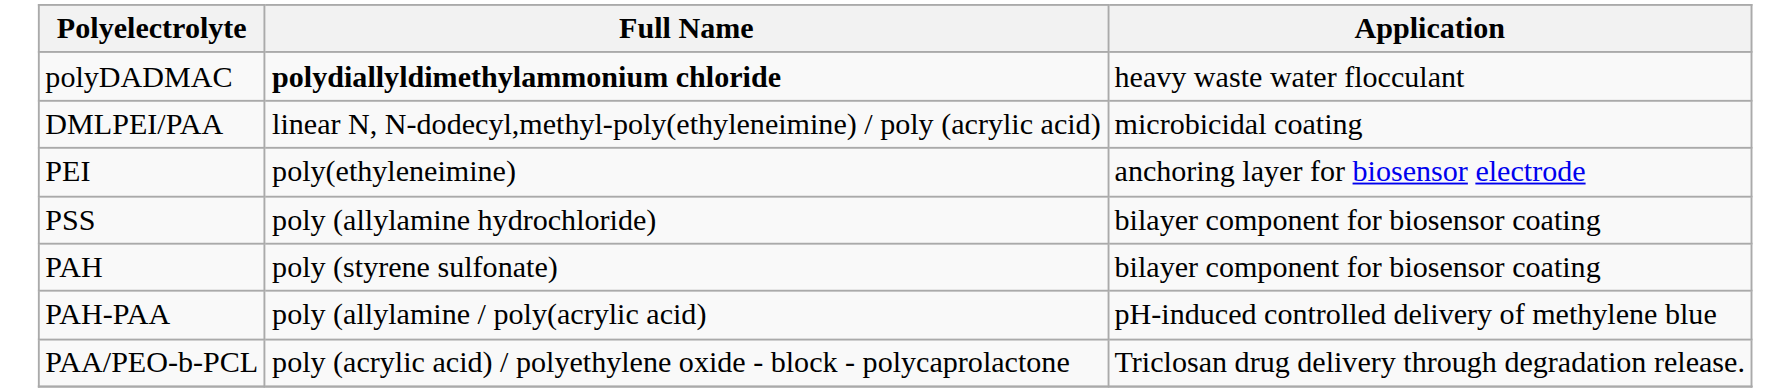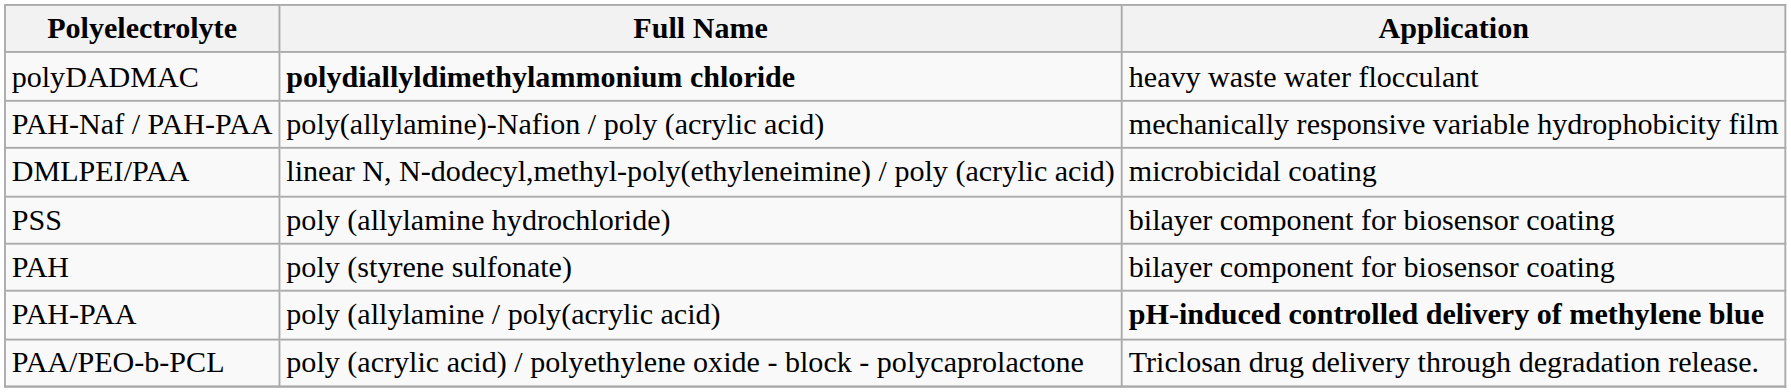 <table class="wikitable" style="margin: 1em auto 1em auto;">
 <tr>
 <th><strong>Polyelectrolyte</strong></th>
 <th><strong>Full Name</strong></th>
 <th><strong>Application</strong></th>
 </tr>
 <tr>
 <td>polyDADMAC</td>
 <td><strong>polydiallyldimethylammonium chloride</strong></td>
 <td>heavy waste water flocculant</td>
 </tr>
 <tr>
+<td>PAH-Naf / PAH-PAA</td>
+<td>poly(allylamine)-Nafion / poly (acrylic acid)</td>
+<td>mechanically responsive variable hydrophobicity film</td>
+</tr>
+<tr>
 <td>DMLPEI/PAA</td>
 <td>linear N, N-dodecyl,methyl-poly(ethyleneimine) / poly (acrylic acid)</td>
 <td>microbicidal coating</td>
-</tr>
-<tr>
-<td>PEI</td>
-<td>poly(ethyleneimine)</td>
-<td>anchoring layer for <a href='#'>biosensor</a> <a href='#'>electrode</a></td>
 </tr>
 <tr>
 <td>PSS</td>
 <td>poly (allylamine hydrochloride)</td>
 <td>bilayer component for biosensor coating</td>
 </tr>
 <tr>
 <td>PAH</td>
 <td>poly (styrene sulfonate)</td>
 <td>bilayer component for biosensor coating</td>
 </tr>
 <tr>
 <td>PAH-PAA</td>
 <td>poly (allylamine / poly(acrylic acid)</td>
-<td>pH-induced controlled delivery of methylene blue</td>
+<td><strong>pH-induced controlled delivery of methylene blue</strong></td>
 </tr>
 <tr>
 <td>PAA/PEO-b-PCL</td>
 <td>poly (acrylic acid) / polyethylene oxide - block - polycaprolactone</td>
 <td>Triclosan drug delivery through degradation release.</td>
 </tr>
 <tr>
 </tr>
 </table>
